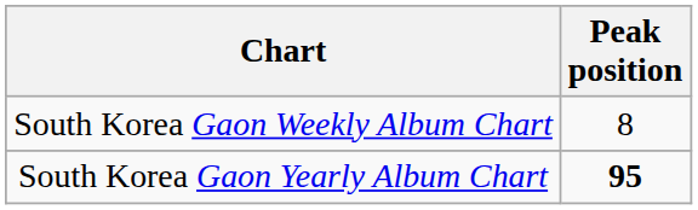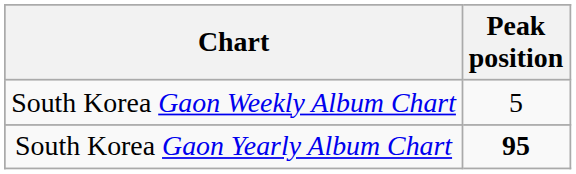 <table class="wikitable" style="text-align:center;">
 <tr>
 <th>Chart</th>
 <th>Peak <br> position</th>
 </tr>
 <tr>
 <td>South Korea <em><a href='#'>Gaon Weekly Album Chart</a></em></td>
-<td align="center">8</td>
+<td align="center">5</td>
 </tr>
 <tr>
 <td>South Korea <em><a href='#'>Gaon Yearly Album Chart</a></em></td>
 <td align="center"><strong>95</strong></td>
 </tr>
 </table>
